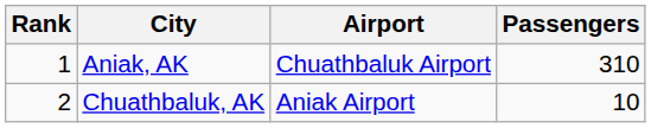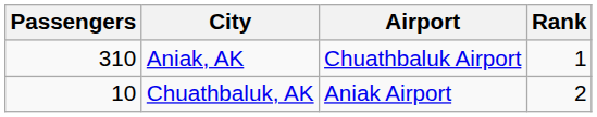 <table class="wikitable">
 <tr>
-<th>Rank</th>
+<th>Passengers</th>
 <th>City</th>
 <th>Airport</th>
-<th>Passengers</th>
+<th>Rank</th>
 </tr>
 <tr>
-<td align=right>1</td>
+<td align=right>310</td>
 <td> <a href='#'>Aniak, AK</a></td>
 <td><a href='#'>Chuathbaluk Airport</a></td>
-<td align=right>310</td>
+<td align=right>1</td>
 </tr>
 <tr>
-<td align=right>2</td>
+<td align=right>10</td>
 <td> <a href='#'>Chuathbaluk, AK</a></td>
 <td><a href='#'>Aniak Airport</a></td>
-<td align=right>10</td>
+<td align=right>2</td>
 </tr>
 </table>
